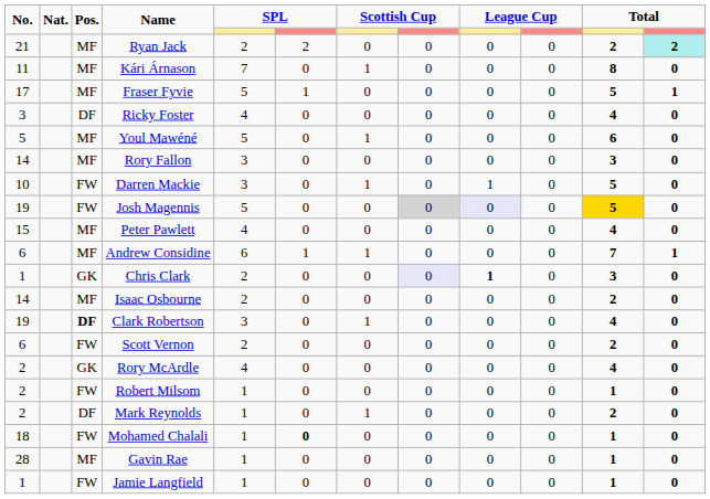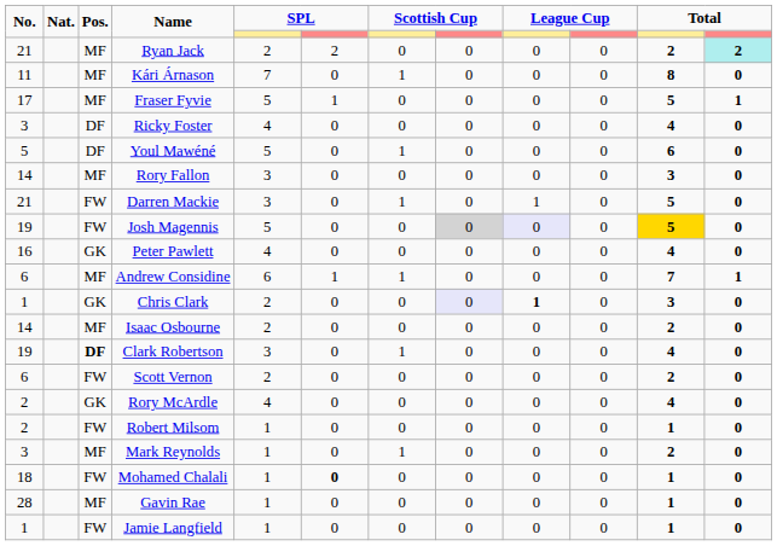 <table class="wikitable" style="font-size: 95%; text-align: center;">
 <tr>
 <td rowspan="2"  style="width:5%; text-align:center;"><strong>No.</strong></td>
 <td rowspan="2"  style="width:automatic; text-align:center;"><strong>Nat.</strong></td>
 <td rowspan="2"  style="width:automatic; text-align:center;"><strong>Pos.</strong></td>
 <td rowspan="2"  style="width:automatic%; text-align:center;"><strong>Name</strong></td>
 <td colspan="2" style="text-align:center;"><strong><a href='#'>SPL</a></strong></td>
 <td colspan="2" style="text-align:center;"><strong><a href='#'>Scottish Cup</a></strong></td>
 <td colspan="2" style="text-align:center;"><strong><a href='#'>League Cup</a></strong></td>
 <td colspan="2" style="text-align:center;"><strong>Total</strong></td>
 </tr>
 <tr>
 <th style="width:60px; background:#fe9;"></th>
 <th style="width:60px; background:#ff8888;"></th>
 <th style="width:60px; background:#fe9;"></th>
 <th style="width:60px; background:#ff8888;"></th>
 <th style="width:60px; background:#fe9;"></th>
 <th style="width:60px; background:#ff8888;"></th>
 <th style="width:60px; background:#fe9;"></th>
 <th style="width:60px; background:#ff8888;"></th>
 </tr>
 <tr>
 <td>21</td>
 <td></td>
 <td>MF</td>
 <td><a href='#'>Ryan Jack</a></td>
 <td>2</td>
 <td>2</td>
 <td>0</td>
 <td>0</td>
 <td>0</td>
 <td>0</td>
 <td><strong>2</strong></td>
 <td style="background: paleturquoise;"><strong>2</strong></td>
 </tr>
 <tr>
 <td>11</td>
 <td></td>
 <td>MF</td>
 <td><a href='#'>Kári Árnason</a></td>
 <td>7</td>
 <td>0</td>
 <td>1</td>
 <td>0</td>
 <td>0</td>
 <td>0</td>
 <td><strong>8</strong></td>
 <td><strong>0</strong></td>
 </tr>
 <tr>
 <td>17</td>
 <td></td>
 <td>MF</td>
 <td><a href='#'>Fraser Fyvie</a></td>
 <td>5</td>
 <td>1</td>
 <td>0</td>
 <td>0</td>
 <td>0</td>
 <td>0</td>
 <td><strong>5</strong></td>
 <td><strong>1</strong></td>
 </tr>
 <tr>
 <td>3</td>
 <td></td>
 <td>DF</td>
 <td><a href='#'>Ricky Foster</a></td>
 <td>4</td>
 <td>0</td>
 <td>0</td>
 <td>0</td>
 <td>0</td>
 <td>0</td>
 <td><strong>4</strong></td>
 <td><strong>0</strong></td>
 </tr>
 <tr>
 <td>5</td>
 <td></td>
-<td>MF</td>
+<td>DF</td>
 <td><a href='#'>Youl Mawéné</a></td>
 <td>5</td>
 <td>0</td>
 <td>1</td>
 <td>0</td>
 <td>0</td>
 <td>0</td>
 <td><strong>6</strong></td>
 <td><strong>0</strong></td>
 </tr>
 <tr>
 <td>14</td>
 <td></td>
 <td>MF</td>
 <td><a href='#'>Rory Fallon</a></td>
 <td>3</td>
 <td>0</td>
 <td>0</td>
 <td>0</td>
 <td>0</td>
 <td>0</td>
 <td><strong>3</strong></td>
 <td><strong>0</strong></td>
 </tr>
 <tr>
-<td>10</td>
+<td>21</td>
 <td></td>
 <td>FW</td>
 <td><a href='#'>Darren Mackie</a></td>
 <td>3</td>
 <td>0</td>
 <td>1</td>
 <td>0</td>
 <td>1</td>
 <td>0</td>
 <td><strong>5</strong></td>
 <td><strong>0</strong></td>
 </tr>
 <tr>
 <td>19</td>
 <td></td>
 <td>FW</td>
 <td><a href='#'>Josh Magennis</a></td>
 <td>5</td>
 <td>0</td>
 <td>0</td>
 <td style="background: lightgrey;">0</td>
 <td style="background: lavender;">0</td>
 <td>0</td>
 <td style="background: gold;"><strong>5</strong></td>
 <td><strong>0</strong></td>
 </tr>
 <tr>
-<td>15</td>
+<td>16</td>
 <td></td>
-<td>MF</td>
+<td>GK</td>
 <td><a href='#'>Peter Pawlett</a></td>
 <td>4</td>
 <td>0</td>
 <td>0</td>
 <td>0</td>
 <td>0</td>
 <td>0</td>
 <td><strong>4</strong></td>
 <td><strong>0</strong></td>
 </tr>
 <tr>
 <td>6</td>
 <td></td>
 <td>MF</td>
 <td><a href='#'>Andrew Considine</a></td>
 <td>6</td>
 <td>1</td>
 <td>1</td>
 <td>0</td>
 <td>0</td>
 <td>0</td>
 <td><strong>7</strong></td>
 <td><strong>1</strong></td>
 </tr>
 <tr>
 <td>1</td>
 <td></td>
 <td>GK</td>
 <td><a href='#'>Chris Clark</a></td>
 <td>2</td>
 <td>0</td>
 <td>0</td>
 <td style="background: lavender;">0</td>
 <td><strong>1</strong></td>
 <td>0</td>
 <td><strong>3</strong></td>
 <td><strong>0</strong></td>
 </tr>
 <tr>
 <td>14</td>
 <td></td>
 <td>MF</td>
 <td><a href='#'>Isaac Osbourne</a></td>
 <td>2</td>
 <td>0</td>
 <td>0</td>
 <td>0</td>
 <td>0</td>
 <td>0</td>
 <td><strong>2</strong></td>
 <td><strong>0</strong></td>
 </tr>
 <tr>
 <td>19</td>
 <td></td>
 <td><strong>DF</strong></td>
 <td><a href='#'>Clark Robertson</a></td>
 <td>3</td>
 <td>0</td>
 <td>1</td>
 <td>0</td>
 <td>0</td>
 <td>0</td>
 <td><strong>4</strong></td>
 <td><strong>0</strong></td>
 </tr>
 <tr>
 <td>6</td>
 <td></td>
 <td>FW</td>
 <td><a href='#'>Scott Vernon</a></td>
 <td>2</td>
 <td>0</td>
 <td>0</td>
 <td>0</td>
 <td>0</td>
 <td>0</td>
 <td><strong>2</strong></td>
 <td><strong>0</strong></td>
 </tr>
 <tr>
 <td>2</td>
 <td></td>
 <td>GK</td>
 <td><a href='#'>Rory McArdle</a></td>
 <td>4</td>
 <td>0</td>
 <td>0</td>
 <td>0</td>
 <td>0</td>
 <td>0</td>
 <td><strong>4</strong></td>
 <td><strong>0</strong></td>
 </tr>
 <tr>
 <td>2</td>
 <td></td>
 <td>FW</td>
 <td><a href='#'>Robert Milsom</a></td>
 <td>1</td>
 <td>0</td>
 <td>0</td>
 <td>0</td>
 <td>0</td>
 <td>0</td>
 <td><strong>1</strong></td>
 <td><strong>0</strong></td>
 </tr>
 <tr>
-<td>2</td>
+<td>3</td>
 <td></td>
-<td>DF</td>
+<td>MF</td>
 <td><a href='#'>Mark Reynolds</a></td>
 <td>1</td>
 <td>0</td>
 <td>1</td>
 <td>0</td>
 <td>0</td>
 <td>0</td>
 <td><strong>2</strong></td>
 <td><strong>0</strong></td>
 </tr>
 <tr>
 <td>18</td>
 <td></td>
 <td>FW</td>
 <td><a href='#'>Mohamed Chalali</a></td>
 <td>1</td>
 <td><strong>0</strong></td>
 <td>0</td>
 <td>0</td>
 <td>0</td>
 <td>0</td>
 <td><strong>1</strong></td>
 <td><strong>0</strong></td>
 </tr>
 <tr>
 <td>28</td>
 <td></td>
 <td>MF</td>
 <td><a href='#'>Gavin Rae</a></td>
 <td>1</td>
 <td>0</td>
 <td>0</td>
 <td>0</td>
 <td>0</td>
 <td>0</td>
 <td><strong>1</strong></td>
 <td><strong>0</strong></td>
 </tr>
 <tr>
 <td>1</td>
 <td></td>
 <td>FW</td>
 <td><a href='#'>Jamie Langfield</a></td>
 <td>1</td>
 <td>0</td>
 <td>0</td>
 <td>0</td>
 <td>0</td>
 <td>0</td>
 <td><strong>1</strong></td>
 <td><strong>0</strong></td>
 </tr>
 </table>
